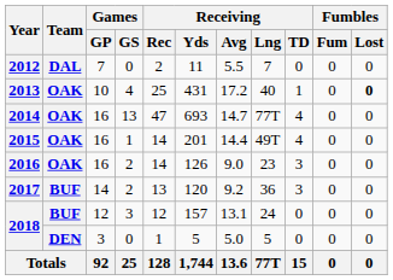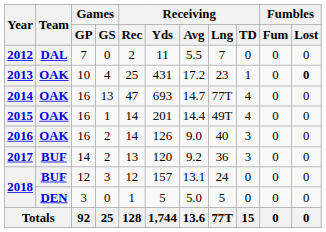 <table class=wikitable style="text-align:center;">
 <tr>
 <th rowspan="2">Year</th>
 <th rowspan="2">Team</th>
 <th colspan="2">Games</th>
 <th colspan="5">Receiving</th>
 <th colspan="2">Fumbles</th>
 </tr>
 <tr>
 <th>GP</th>
 <th>GS</th>
 <th>Rec</th>
 <th>Yds</th>
 <th>Avg</th>
 <th>Lng</th>
 <th>TD</th>
 <th>Fum</th>
 <th>Lost</th>
 </tr>
 <tr>
 <th><a href='#'>2012</a></th>
 <th><a href='#'>DAL</a></th>
 <td>7</td>
 <td>0</td>
 <td>2</td>
 <td>11</td>
 <td>5.5</td>
 <td>7</td>
 <td>0</td>
 <td>0</td>
 <td>0</td>
 </tr>
 <tr>
 <th><a href='#'>2013</a></th>
 <th><a href='#'>OAK</a></th>
 <td>10</td>
 <td>4</td>
 <td>25</td>
 <td>431</td>
 <td>17.2</td>
-<td>40</td>
+<td>23</td>
 <td>1</td>
 <td>0</td>
 <td><strong>0</strong></td>
 </tr>
 <tr>
 <th><a href='#'>2014</a></th>
 <th><a href='#'>OAK</a></th>
 <td>16</td>
 <td>13</td>
 <td>47</td>
 <td>693</td>
 <td>14.7</td>
 <td>77T</td>
 <td>4</td>
 <td>0</td>
 <td>0</td>
 </tr>
 <tr>
 <th><a href='#'>2015</a></th>
 <th><a href='#'>OAK</a></th>
 <td>16</td>
 <td>1</td>
 <td>14</td>
 <td>201</td>
 <td>14.4</td>
 <td>49T</td>
 <td>4</td>
 <td>0</td>
 <td>0</td>
 </tr>
 <tr>
 <th><a href='#'>2016</a></th>
 <th><a href='#'>OAK</a></th>
 <td>16</td>
 <td>2</td>
 <td>14</td>
 <td>126</td>
 <td>9.0</td>
-<td>23</td>
+<td>40</td>
 <td>3</td>
 <td>0</td>
 <td>0</td>
 </tr>
 <tr>
 <th><a href='#'>2017</a></th>
 <th><a href='#'>BUF</a></th>
 <td>14</td>
 <td>2</td>
 <td>13</td>
 <td>120</td>
 <td>9.2</td>
 <td>36</td>
 <td>3</td>
 <td>0</td>
 <td>0</td>
 </tr>
 <tr>
 <th rowspan="2"><a href='#'>2018</a></th>
 <th><a href='#'>BUF</a></th>
 <td>12</td>
 <td>3</td>
 <td>12</td>
 <td>157</td>
 <td>13.1</td>
 <td>24</td>
 <td>0</td>
 <td>0</td>
 <td>0</td>
 </tr>
 <tr>
 <th><a href='#'>DEN</a></th>
 <td>3</td>
 <td>0</td>
 <td>1</td>
 <td>5</td>
 <td>5.0</td>
 <td>5</td>
 <td>0</td>
 <td>0</td>
 <td>0</td>
 </tr>
 <tr>
 <th colspan="2">Totals</th>
 <th>92</th>
 <th>25</th>
 <th>128</th>
 <th>1,744</th>
 <th>13.6</th>
 <th>77T</th>
 <th>15</th>
 <th>0</th>
 <th>0</th>
 </tr>
 </table>
